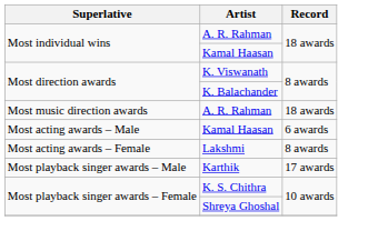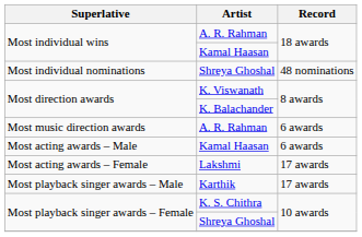 <table class="wikitable">
 <tr>
 <th>Superlative</th>
 <th>Artist</th>
 <th>Record</th>
 </tr>
 <tr>
 <td rowspan=2>Most individual wins</td>
 <td><a href='#'>A. R. Rahman</a></td>
 <td rowspan=2>18 awards</td>
 </tr>
 <tr>
 <td><a href='#'>Kamal Haasan</a></td>
 </tr>
 <tr>
+<td>Most individual nominations</td>
+<td><a href='#'>Shreya Ghoshal</a></td>
+<td>48 nominations</td>
+</tr>
+<tr>
 <td rowspan=2>Most direction awards</td>
 <td><a href='#'>K. Viswanath</a></td>
 <td rowspan=2>8 awards</td>
 </tr>
 <tr>
 <td><a href='#'>K. Balachander</a></td>
 </tr>
 <tr>
 <td>Most music direction awards</td>
 <td><a href='#'>A. R. Rahman</a></td>
-<td>18 awards</td>
+<td>6 awards</td>
 </tr>
 <tr>
 <td>Most acting awards – Male</td>
 <td><a href='#'>Kamal Haasan</a></td>
 <td>6 awards</td>
 </tr>
 <tr>
 <td>Most acting awards – Female</td>
 <td><a href='#'>  Lakshmi</a></td>
-<td>8 awards</td>
+<td>17 awards</td>
 </tr>
 <tr>
 <td>Most playback singer awards – Male</td>
 <td><a href='#'>Karthik</a></td>
 <td>17 awards</td>
 </tr>
 <tr>
 <td rowspan=2>Most playback singer awards – Female</td>
 <td><a href='#'>K. S. Chithra</a></td>
 <td rowspan=2>10 awards</td>
 </tr>
 <tr>
 <td><a href='#'>Shreya Ghoshal</a></td>
 </tr>
 <tr>
 </tr>
 </table>
